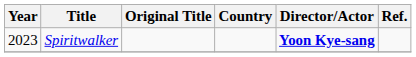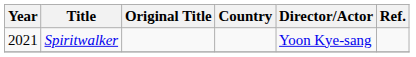 <table class="wikitable">
 <tr>
 <th>Year</th>
 <th>Title</th>
 <th>Original Title</th>
 <th>Country</th>
 <th>Director/Actor</th>
 <th>Ref.</th>
 </tr>
 <tr>
-<td>2023</td>
+<td>2021</td>
 <td><em><a href='#'>Spiritwalker</a></em></td>
 <td></td>
 <td></td>
-<td><strong><a href='#'>Yoon Kye-sang</a></strong></td>
+<td><a href='#'>Yoon Kye-sang</a></td>
 <td></td>
 </tr>
 <tr>
 </tr>
 </table>
